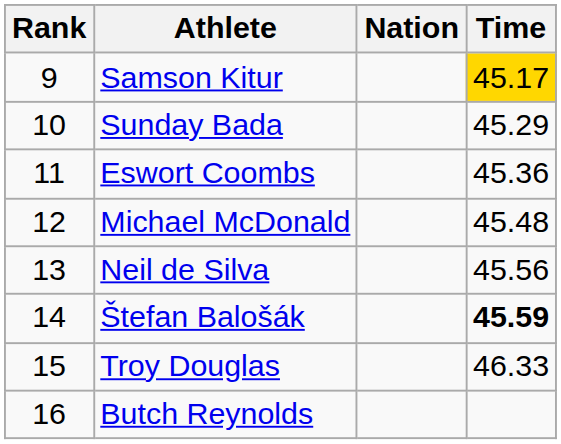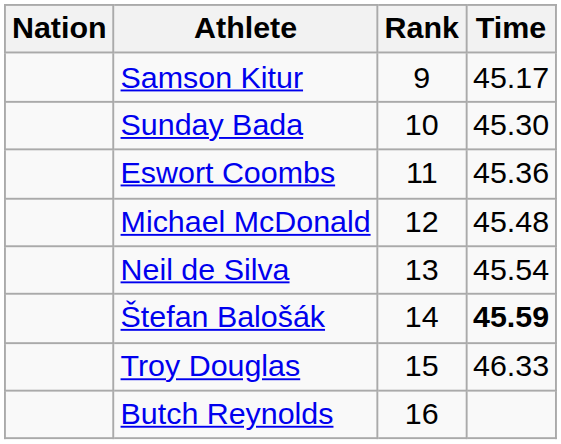 <table class="wikitable sortable" style="text-align:center">
 <tr>
+<th>Nation</th>
+<th>Athlete</th>
 <th>Rank</th>
-<th>Athlete</th>
-<th>Nation</th>
 <th>Time</th>
 </tr>
 <tr>
+<td align=left></td>
+<td align=left><a href='#'>Samson Kitur</a></td>
 <td>9</td>
-<td align=left><a href='#'>Samson Kitur</a></td>
-<td align=left></td>
-<td style="background: gold;">45.17</td>
+<td>45.17</td>
 </tr>
 <tr>
+<td align=left></td>
+<td align=left><a href='#'>Sunday Bada</a></td>
 <td>10</td>
-<td align=left><a href='#'>Sunday Bada</a></td>
-<td align=left></td>
-<td>45.29</td>
+<td>45.30</td>
 </tr>
 <tr>
+<td align=left></td>
+<td align=left><a href='#'>Eswort Coombs</a></td>
 <td>11</td>
-<td align=left><a href='#'>Eswort Coombs</a></td>
-<td align=left></td>
 <td>45.36</td>
 </tr>
 <tr>
+<td align=left></td>
+<td align=left><a href='#'>Michael McDonald</a></td>
 <td>12</td>
-<td align=left><a href='#'>Michael McDonald</a></td>
-<td align=left></td>
 <td>45.48</td>
 </tr>
 <tr>
+<td align=left></td>
+<td align=left><a href='#'>Neil de Silva</a></td>
 <td>13</td>
-<td align=left><a href='#'>Neil de Silva</a></td>
-<td align=left></td>
-<td>45.56</td>
+<td>45.54</td>
 </tr>
 <tr>
+<td align=left></td>
+<td align=left><a href='#'>Štefan Balošák</a></td>
 <td>14</td>
-<td align=left><a href='#'>Štefan Balošák</a></td>
-<td align=left></td>
 <td><strong>45.59</strong></td>
 </tr>
 <tr>
+<td align=left></td>
+<td align=left><a href='#'>Troy Douglas</a></td>
 <td>15</td>
-<td align=left><a href='#'>Troy Douglas</a></td>
-<td align=left></td>
 <td>46.33</td>
 </tr>
 <tr>
+<td align=left></td>
+<td align=left><a href='#'>Butch Reynolds</a></td>
 <td>16</td>
-<td align=left><a href='#'>Butch Reynolds</a></td>
-<td align=left></td>
 <td></td>
 </tr>
 </table>
